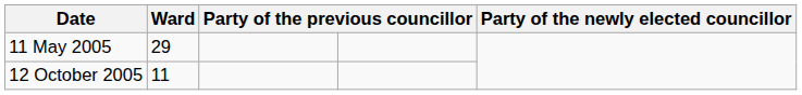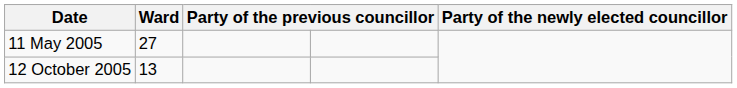 <table class="wikitable">
 <tr>
 <th>Date</th>
 <th>Ward</th>
 <th colspan=2>Party of the previous councillor</th>
 <th colspan=2>Party of the newly elected councillor</th>
 </tr>
 <tr>
 <td>11 May 2005</td>
-<td>29</td>
+<td>27</td>
 <td></td>
 <td></td>
 </tr>
 <tr>
 <td>12 October 2005</td>
-<td>11</td>
+<td>13</td>
 <td></td>
 <td></td>
 </tr>
 </table>
